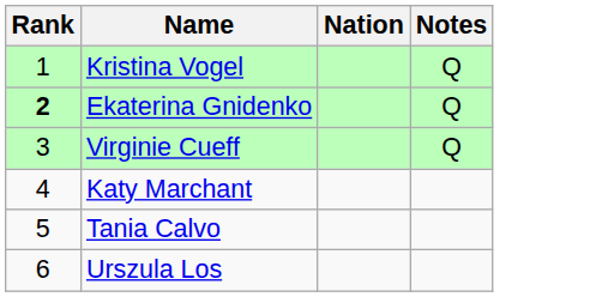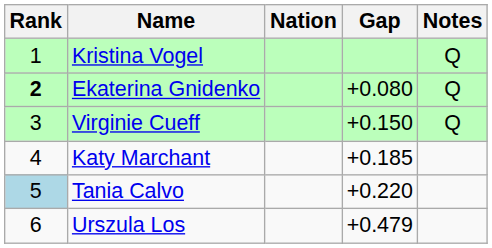 <table class="wikitable sortable" style="text-align:center">
 <tr>
 <th>Rank</th>
 <th>Name</th>
 <th>Nation</th>
+<th>Gap</th>
 <th>Notes</th>
 </tr>
 <tr bgcolor=bbffbb>
 <td>1</td>
 <td align=left><a href='#'>Kristina Vogel</a></td>
 <td align=left></td>
+<td></td>
 <td>Q</td>
 </tr>
 <tr bgcolor=bbffbb>
 <td><strong>2</strong></td>
 <td align=left><a href='#'>Ekaterina Gnidenko</a></td>
 <td align=left></td>
+<td>+0.080</td>
 <td>Q</td>
 </tr>
 <tr bgcolor=bbffbb>
 <td>3</td>
 <td align=left><a href='#'>Virginie Cueff</a></td>
 <td align=left></td>
+<td>+0.150</td>
 <td>Q</td>
 </tr>
 <tr>
 <td>4</td>
 <td align=left><a href='#'>Katy Marchant</a></td>
 <td align=left></td>
+<td>+0.185</td>
 <td></td>
 </tr>
 <tr>
-<td>5</td>
+<td style="background: lightblue;">5</td>
 <td align=left><a href='#'>Tania Calvo</a></td>
 <td align=left></td>
+<td>+0.220</td>
 <td></td>
 </tr>
 <tr>
 <td>6</td>
 <td align=left><a href='#'>Urszula Los</a></td>
 <td align=left></td>
+<td>+0.479</td>
 <td></td>
 </tr>
 </table>
